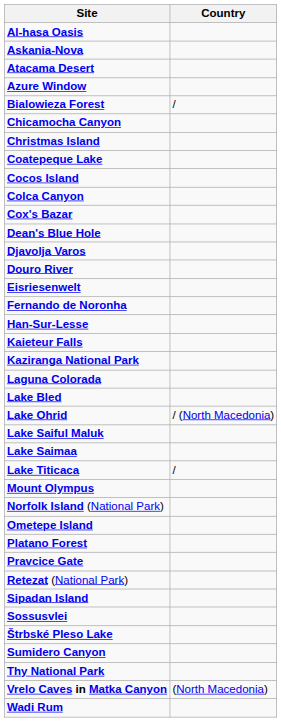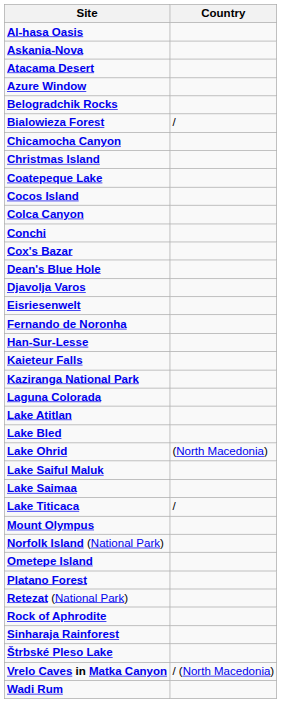 <table class="sortable wikitable">
 <tr>
 <th>Site</th>
 <th>Country</th>
 </tr>
 <tr>
 <td><strong><a href='#'>Al-hasa Oasis</a></strong></td>
 <td></td>
 </tr>
 <tr>
 <td><strong><a href='#'>Askania-Nova</a></strong></td>
 <td></td>
 </tr>
 <tr>
 <td><strong><a href='#'>Atacama Desert</a></strong></td>
 <td></td>
 </tr>
 <tr>
 <td><strong><a href='#'>Azure Window</a></strong></td>
+<td></td>
+</tr>
+<tr>
+<td><strong><a href='#'>Belogradchik Rocks</a></strong></td>
 <td></td>
 </tr>
 <tr>
 <td><strong><a href='#'>Bialowieza Forest</a></strong></td>
 <td>/ </td>
 </tr>
 <tr>
 <td><strong><a href='#'>Chicamocha Canyon</a></strong></td>
 <td></td>
 </tr>
 <tr>
 <td><strong><a href='#'>Christmas Island</a></strong></td>
 <td></td>
 </tr>
 <tr>
 <td><strong><a href='#'>Coatepeque Lake</a></strong></td>
 <td></td>
 </tr>
 <tr>
 <td><strong><a href='#'>Cocos Island</a></strong></td>
 <td></td>
 </tr>
 <tr>
 <td><strong><a href='#'>Colca Canyon</a></strong></td>
 <td></td>
 </tr>
 <tr>
+<td><strong><a href='#'>Conchi</a></strong></td>
+<td></td>
+</tr>
+<tr>
 <td><strong><a href='#'>Cox's Bazar</a></strong></td>
 <td></td>
 </tr>
 <tr>
 <td><strong><a href='#'>Dean's Blue Hole</a></strong></td>
 <td></td>
 </tr>
 <tr>
 <td><strong><a href='#'>Djavolja Varos</a></strong></td>
-<td></td>
-</tr>
-<tr>
-<td><strong><a href='#'>Douro River</a></strong></td>
 <td></td>
 </tr>
 <tr>
 <td><strong><a href='#'>Eisriesenwelt</a></strong></td>
 <td></td>
 </tr>
 <tr>
 <td><strong><a href='#'>Fernando de Noronha</a></strong></td>
 <td></td>
 </tr>
 <tr>
 <td><strong><a href='#'>Han-Sur-Lesse</a></strong></td>
 <td></td>
 </tr>
 <tr>
 <td><strong><a href='#'>Kaieteur Falls</a></strong></td>
 <td></td>
 </tr>
 <tr>
 <td><strong><a href='#'>Kaziranga National Park</a></strong></td>
 <td></td>
 </tr>
 <tr>
 <td><strong><a href='#'>Laguna Colorada</a></strong></td>
 <td></td>
 </tr>
 <tr>
+<td><strong><a href='#'>Lake Atitlan</a></strong></td>
+<td></td>
+</tr>
+<tr>
 <td><strong><a href='#'>Lake Bled</a></strong></td>
 <td></td>
 </tr>
 <tr>
 <td><strong><a href='#'>Lake Ohrid</a></strong></td>
-<td>/  (<a href='#'>North Macedonia</a>)</td>
+<td> (<a href='#'>North Macedonia</a>)</td>
 </tr>
 <tr>
 <td><strong><a href='#'>Lake Saiful Maluk</a></strong></td>
 <td></td>
 </tr>
 <tr>
 <td><strong><a href='#'>Lake Saimaa</a></strong></td>
 <td></td>
 </tr>
 <tr>
 <td><strong><a href='#'>Lake Titicaca</a></strong></td>
 <td>/ </td>
 </tr>
 <tr>
 <td><strong><a href='#'>Mount Olympus</a></strong></td>
 <td></td>
 </tr>
 <tr>
 <td><strong><a href='#'>Norfolk Island</a></strong> (<a href='#'>National Park</a>)</td>
 <td></td>
 </tr>
 <tr>
 <td><strong><a href='#'>Ometepe Island</a></strong></td>
 <td></td>
 </tr>
 <tr>
 <td><strong><a href='#'>Platano Forest</a></strong></td>
 <td></td>
 </tr>
 <tr>
-<td><strong><a href='#'>Pravcice Gate</a></strong></td>
-<td></td>
-</tr>
-<tr>
 <td><strong><a href='#'>Retezat</a></strong> (<a href='#'>National Park</a>)</td>
 <td></td>
 </tr>
 <tr>
-<td><strong><a href='#'>Sipadan Island</a></strong></td>
+<td><strong><a href='#'>Rock of Aphrodite</a></strong></td>
 <td></td>
 </tr>
 <tr>
-<td><strong><a href='#'>Sossusvlei</a></strong></td>
+<td><strong><a href='#'>Sinharaja Rainforest</a></strong></td>
 <td></td>
 </tr>
 <tr>
 <td><strong><a href='#'>Štrbské Pleso Lake</a></strong></td>
 <td></td>
 </tr>
 <tr>
-<td><strong><a href='#'>Sumidero Canyon</a></strong></td>
-<td></td>
-</tr>
-<tr>
-<td><strong><a href='#'>Thy National Park</a></strong></td>
-<td></td>
-</tr>
-<tr>
 <td><strong><a href='#'>Vrelo Caves</a> in <a href='#'>Matka Canyon</a></strong></td>
-<td> (<a href='#'>North Macedonia</a>)</td>
+<td>/  (<a href='#'>North Macedonia</a>)</td>
 </tr>
 <tr>
 <td><strong><a href='#'>Wadi Rum</a></strong></td>
 <td></td>
 </tr>
 </table>
